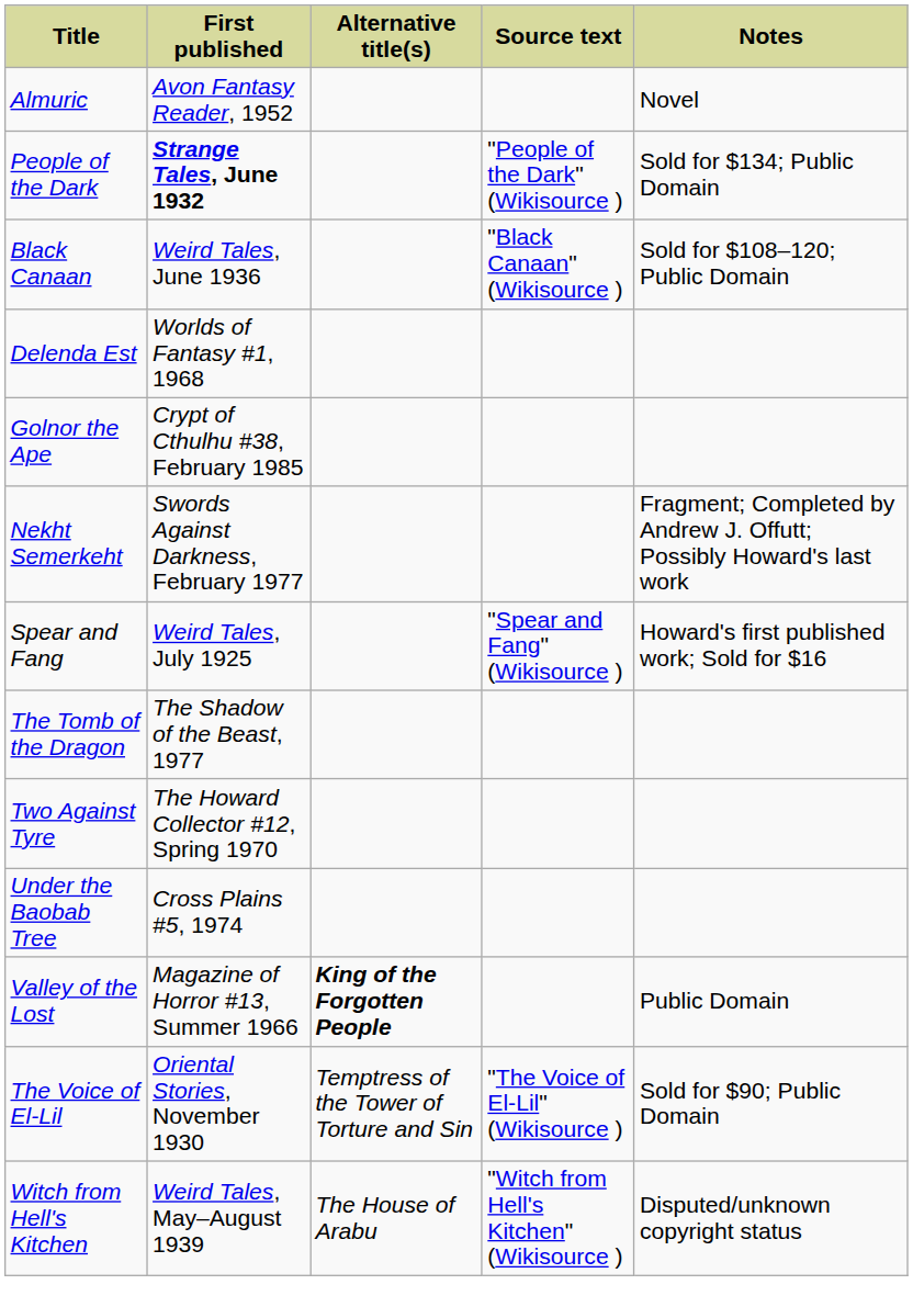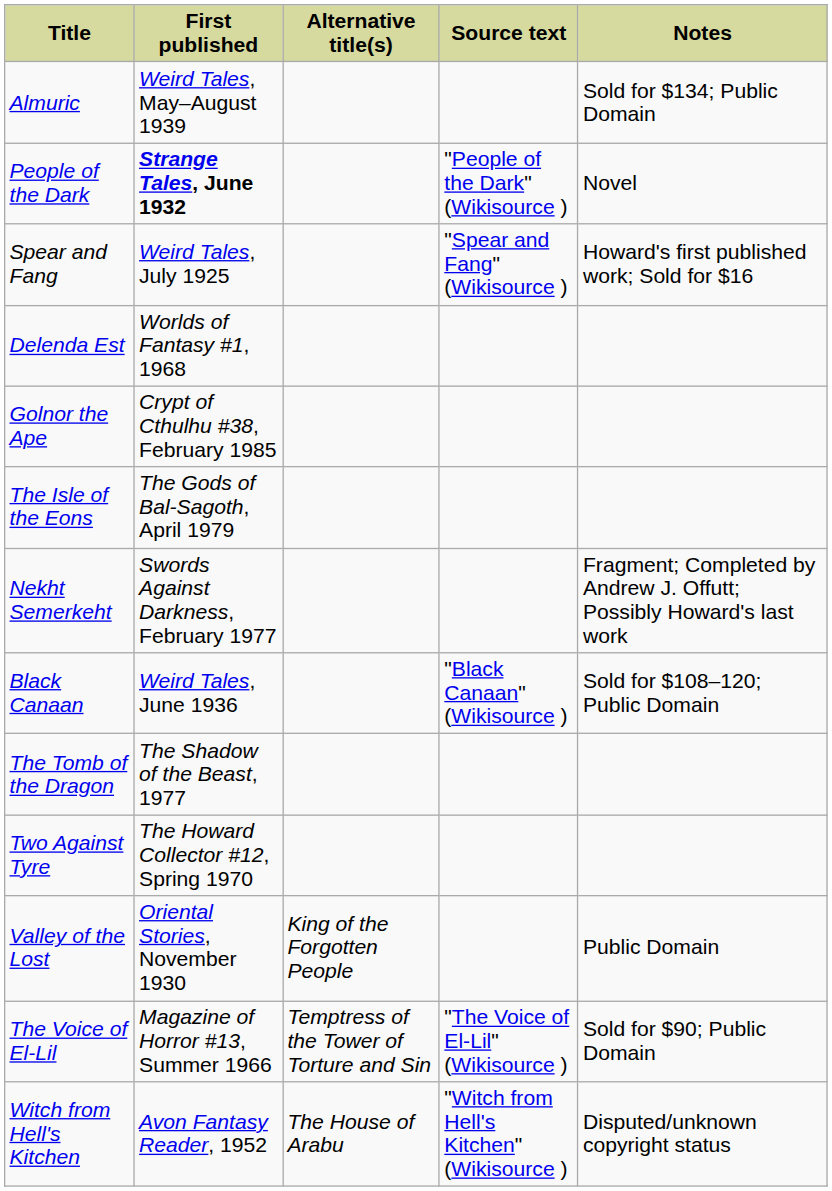 <table class="wikitable" width="100%">
 <tr>
 <th style="background:#D7DA9E;">Title</th>
 <th style="background:#D7DA9E;">First published</th>
 <th style="background:#D7DA9E;">Alternative title(s)</th>
 <th style="background:#D7DA9E;">Source text</th>
 <th style="background:#D7DA9E;">Notes</th>
 </tr>
 <tr>
 <td><em><a href='#'>Almuric</a></em></td>
-<td><em><a href='#'>Avon Fantasy Reader</a></em>, 1952</td>
+<td><em><a href='#'>Weird Tales</a></em>, May–August 1939</td>
 <td></td>
 <td></td>
-<td>Novel</td>
+<td>Sold for $134; Public Domain</td>
 </tr>
 <tr>
 <td><em><a href='#'>People of the Dark</a></em></td>
 <td><strong><em><a href='#'>Strange Tales</a></em>, June 1932</strong></td>
 <td></td>
 <td>"<a href='#'>People of the Dark</a>" <br>(<a href='#'>Wikisource</a> )</td>
-<td>Sold for $134; Public Domain</td>
+<td>Novel</td>
 </tr>
 <tr>
-<td><em><a href='#'>Black Canaan</a></em></td>
-<td><em><a href='#'>Weird Tales</a></em>, June 1936</td>
+<td><em>Spear and Fang</em></td>
+<td><em><a href='#'>Weird Tales</a></em>, July 1925</td>
 <td></td>
-<td>"<a href='#'>Black Canaan</a>" <br>(<a href='#'>Wikisource</a> )</td>
-<td>Sold for $108–120; Public Domain</td>
+<td>"<a href='#'>Spear and Fang</a>" <br>(<a href='#'>Wikisource</a> )</td>
+<td>Howard's first published work; Sold for $16</td>
 </tr>
 <tr>
 <td><em><a href='#'>Delenda Est</a></em></td>
 <td><em>Worlds of Fantasy #1</em>, 1968</td>
 <td></td>
 <td></td>
 <td></td>
 </tr>
 <tr>
 <td><em><a href='#'>Golnor the Ape</a></em></td>
 <td><em>Crypt of Cthulhu #38</em>, February 1985</td>
 <td></td>
 <td></td>
 <td></td>
 </tr>
 <tr>
+<td><em><a href='#'>The Isle of the Eons</a></em></td>
+<td><em>The Gods of Bal-Sagoth</em>, April 1979</td>
+<td></td>
+<td></td>
+<td></td>
+</tr>
+<tr>
 <td><em><a href='#'>Nekht Semerkeht</a></em></td>
 <td><em>Swords Against Darkness</em>, February 1977</td>
 <td></td>
 <td></td>
 <td>Fragment; Completed by Andrew J. Offutt; Possibly Howard's last work</td>
 </tr>
 <tr>
-<td><em>Spear and Fang</em></td>
-<td><em><a href='#'>Weird Tales</a></em>, July 1925</td>
+<td><em><a href='#'>Black Canaan</a></em></td>
+<td><em><a href='#'>Weird Tales</a></em>, June 1936</td>
 <td></td>
-<td>"<a href='#'>Spear and Fang</a>" <br>(<a href='#'>Wikisource</a> )</td>
-<td>Howard's first published work; Sold for $16</td>
+<td>"<a href='#'>Black Canaan</a>" <br>(<a href='#'>Wikisource</a> )</td>
+<td>Sold for $108–120; Public Domain</td>
 </tr>
 <tr>
 <td><em><a href='#'>The Tomb of the Dragon</a></em></td>
 <td><em>The Shadow of the Beast</em>, 1977</td>
 <td></td>
 <td></td>
 <td></td>
 </tr>
 <tr>
 <td><em><a href='#'>Two Against Tyre</a></em></td>
 <td><em>The Howard Collector #12</em>, Spring 1970</td>
 <td></td>
 <td></td>
 </tr>
 <tr>
-<td><em><a href='#'>Under the Baobab Tree</a></em></td>
-<td><em>Cross Plains #5</em>, 1974</td>
-<td></td>
-<td></td>
-<td></td>
-</tr>
-<tr>
 <td><em><a href='#'>Valley of the Lost</a></em></td>
-<td><em>Magazine of Horror #13</em>, Summer 1966</td>
-<td><strong><em>King of the Forgotten People</em></strong></td>
+<td><em><a href='#'>Oriental Stories</a></em>, November 1930</td>
+<td><em>King of the Forgotten People</em></td>
 <td></td>
 <td>Public Domain</td>
 </tr>
 <tr>
 <td><em><a href='#'>The Voice of El-Lil</a></em></td>
-<td><em><a href='#'>Oriental Stories</a></em>, November 1930</td>
+<td><em>Magazine of Horror #13</em>, Summer 1966</td>
 <td><em>Temptress of the Tower of Torture and Sin</em></td>
 <td>"<a href='#'>The Voice of El-Lil</a>" <br>(<a href='#'>Wikisource</a> )</td>
 <td>Sold for $90; Public Domain</td>
 </tr>
 <tr>
 <td><em><a href='#'>Witch from Hell's Kitchen</a></em></td>
-<td><em><a href='#'>Weird Tales</a></em>, May–August 1939</td>
+<td><em><a href='#'>Avon Fantasy Reader</a></em>, 1952</td>
 <td><em>The House of Arabu</em></td>
 <td>"<a href='#'>Witch from Hell's Kitchen</a>" <br>(<a href='#'>Wikisource</a> )</td>
 <td>Disputed/unknown copyright status</td>
 </tr>
 </table>
